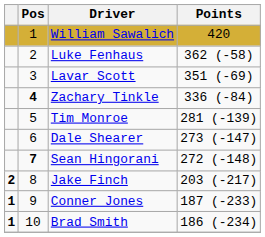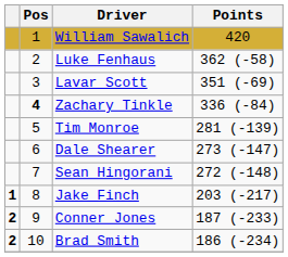 <table class="wikitable" style="font-size: 95%;">
 <tr>
 <th></th>
 <th>Pos</th>
 <th>Driver</th>
 <th>Points</th>
 </tr>
 <tr style="background:#D4AF37;">
 <td align="left"></td>
 <td style="text-align:center;">1</td>
 <td><a href='#'>William Sawalich</a></td>
 <td style="text-align:center;">420</td>
 </tr>
 <tr>
 <td align="left"></td>
 <td style="text-align:center;">2</td>
 <td><a href='#'>Luke Fenhaus</a></td>
 <td style="text-align:center;">362 (-58)</td>
 </tr>
 <tr>
 <td align="left"></td>
 <td style="text-align:center;">3</td>
 <td><a href='#'>Lavar Scott</a></td>
 <td style="text-align:center;">351 (-69)</td>
 </tr>
 <tr>
 <td align="left"></td>
 <td style="text-align:center;"><strong>4</strong></td>
 <td><a href='#'>Zachary Tinkle</a></td>
 <td style="text-align:center;">336 (-84)</td>
 </tr>
 <tr>
 <td align="left"></td>
 <td style="text-align:center;">5</td>
 <td><a href='#'>Tim Monroe</a></td>
 <td style="text-align:center;">281 (-139)</td>
 </tr>
 <tr>
 <td align="left"></td>
 <td style="text-align:center;">6</td>
 <td><a href='#'>Dale Shearer</a></td>
 <td style="text-align:center;">273 (-147)</td>
 </tr>
 <tr>
 <td align="left"></td>
-<td style="text-align:center;"><strong>7</strong></td>
+<td style="text-align:center;">7</td>
 <td><a href='#'>Sean Hingorani</a></td>
 <td style="text-align:center;">272 (-148)</td>
 </tr>
 <tr>
-<td align="left"> <strong>2</strong></td>
+<td align="left"> <strong>1</strong></td>
 <td style="text-align:center;">8</td>
 <td><a href='#'>Jake Finch</a></td>
 <td style="text-align:center;">203 (-217)</td>
 </tr>
 <tr>
-<td align="left"> <strong>1</strong></td>
+<td align="left"> <strong>2</strong></td>
 <td style="text-align:center;">9</td>
 <td><a href='#'>Conner Jones</a></td>
 <td style="text-align:center;">187 (-233)</td>
 </tr>
 <tr>
-<td align="left"> <strong>1</strong></td>
+<td align="left"> <strong>2</strong></td>
 <td style="text-align:center;">10</td>
 <td><a href='#'>Brad Smith</a></td>
 <td style="text-align:center;">186 (-234)</td>
 </tr>
 <tr class="sortbottom">
 </tr>
 </table>
